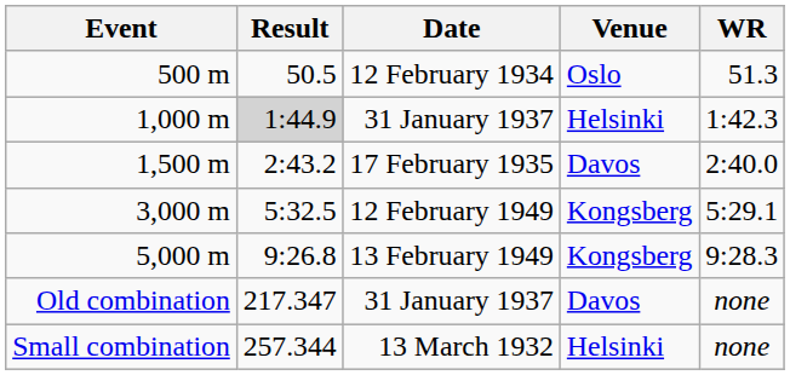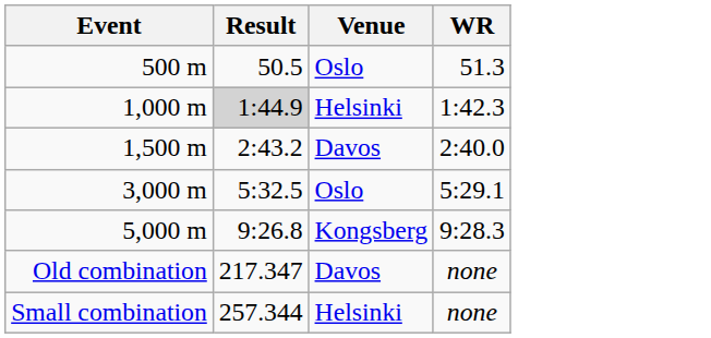 <table class="wikitable">
 <tr>
 <th>Event</th>
 <th>Result</th>
-<th>Date</th>
 <th>Venue</th>
 <th>WR</th>
 </tr>
 <tr align="right">
 <td>500 m</td>
 <td>50.5</td>
-<td>12 February 1934</td>
 <td align="left"><a href='#'>Oslo</a></td>
 <td>51.3</td>
 </tr>
 <tr align="right">
 <td>1,000 m</td>
 <td style="background: lightgrey;">1:44.9</td>
-<td>31 January 1937</td>
 <td align="left"><a href='#'>Helsinki</a></td>
 <td>1:42.3</td>
 </tr>
 <tr align="right">
 <td>1,500 m</td>
 <td>2:43.2</td>
-<td>17 February 1935</td>
 <td align="left"><a href='#'>Davos</a></td>
 <td>2:40.0</td>
 </tr>
 <tr align="right">
 <td>3,000 m</td>
 <td>5:32.5</td>
-<td>12 February 1949</td>
-<td align="left"><a href='#'>Kongsberg</a></td>
+<td align="left"><a href='#'>Oslo</a></td>
 <td>5:29.1</td>
 </tr>
 <tr align="right">
 <td>5,000 m</td>
 <td>9:26.8</td>
-<td>13 February 1949</td>
 <td align="left"><a href='#'>Kongsberg</a></td>
 <td>9:28.3</td>
 </tr>
 <tr align="right">
 <td><a href='#'>Old combination</a></td>
 <td>217.347</td>
-<td>31 January 1937</td>
 <td align="left"><a href='#'>Davos</a></td>
 <td align="center"><em>none</em></td>
 </tr>
 <tr align="right">
 <td><a href='#'>Small combination</a></td>
 <td>257.344</td>
-<td>13 March 1932</td>
 <td align="left"><a href='#'>Helsinki</a></td>
 <td align="center"><em>none</em></td>
 </tr>
 </table>
